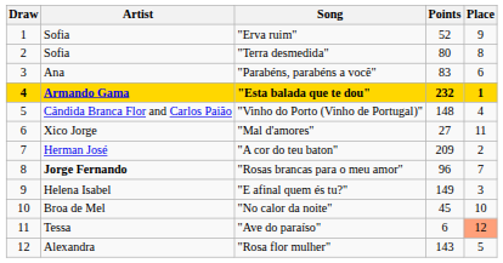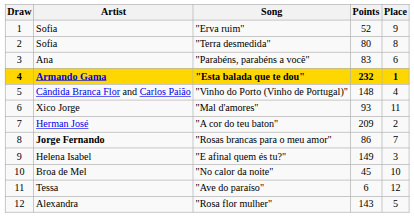 <table class="sortable wikitable" style="margin: 1em auto 1em auto; text-align:center">
 <tr>
 <th>Draw</th>
 <th>Artist</th>
 <th>Song</th>
 <th>Points</th>
 <th>Place</th>
 </tr>
 <tr>
 <td>1</td>
 <td align="left">Sofia</td>
 <td align="left">"Erva ruim"</td>
 <td>52</td>
 <td>9</td>
 </tr>
 <tr>
 <td>2</td>
 <td align="left">Sofia</td>
 <td align="left">"Terra desmedida"</td>
 <td>80</td>
 <td>8</td>
 </tr>
 <tr>
 <td>3</td>
 <td align="left">Ana</td>
 <td align="left">"Parabéns, parabéns a você"</td>
 <td>83</td>
 <td>6</td>
 </tr>
 <tr style="font-weight:bold; background:gold;">
 <td>4</td>
 <td align="left"><a href='#'>Armando Gama</a></td>
 <td align="left">"Esta balada que te dou"</td>
 <td>232</td>
 <td>1</td>
 </tr>
 <tr>
 <td>5</td>
 <td align="left"><a href='#'>Cândida Branca Flor</a> and <a href='#'>Carlos Paião</a></td>
 <td align="left">"Vinho do Porto (Vinho de Portugal)"</td>
 <td>148</td>
 <td>4</td>
 </tr>
 <tr>
 <td>6</td>
 <td align="left">Xico Jorge</td>
 <td align="left">"Mal d'amores"</td>
-<td>27</td>
+<td>93</td>
 <td>11</td>
 </tr>
 <tr>
 <td>7</td>
 <td align="left"><a href='#'>Herman José</a></td>
 <td align="left">"A cor do teu baton"</td>
 <td>209</td>
 <td>2</td>
 </tr>
 <tr>
 <td>8</td>
 <td align="left"><strong>Jorge Fernando</strong></td>
 <td align="left">"Rosas brancas para o meu amor"</td>
-<td>96</td>
+<td>86</td>
 <td>7</td>
 </tr>
 <tr>
 <td>9</td>
 <td align="left">Helena Isabel</td>
 <td align="left">"E afinal quem és tu?"</td>
 <td>149</td>
 <td>3</td>
 </tr>
 <tr>
 <td>10</td>
 <td align="left">Broa de Mel</td>
 <td align="left">"No calor da noite"</td>
 <td>45</td>
 <td>10</td>
 </tr>
 <tr>
 <td>11</td>
 <td align="left">Tessa</td>
 <td align="left">"Ave do paraíso"</td>
 <td>6</td>
-<td style="background: lightsalmon;">12</td>
+<td>12</td>
 </tr>
 <tr>
 <td>12</td>
 <td align="left">Alexandra</td>
 <td align="left">"Rosa flor mulher"</td>
 <td>143</td>
 <td>5</td>
 </tr>
 </table>
